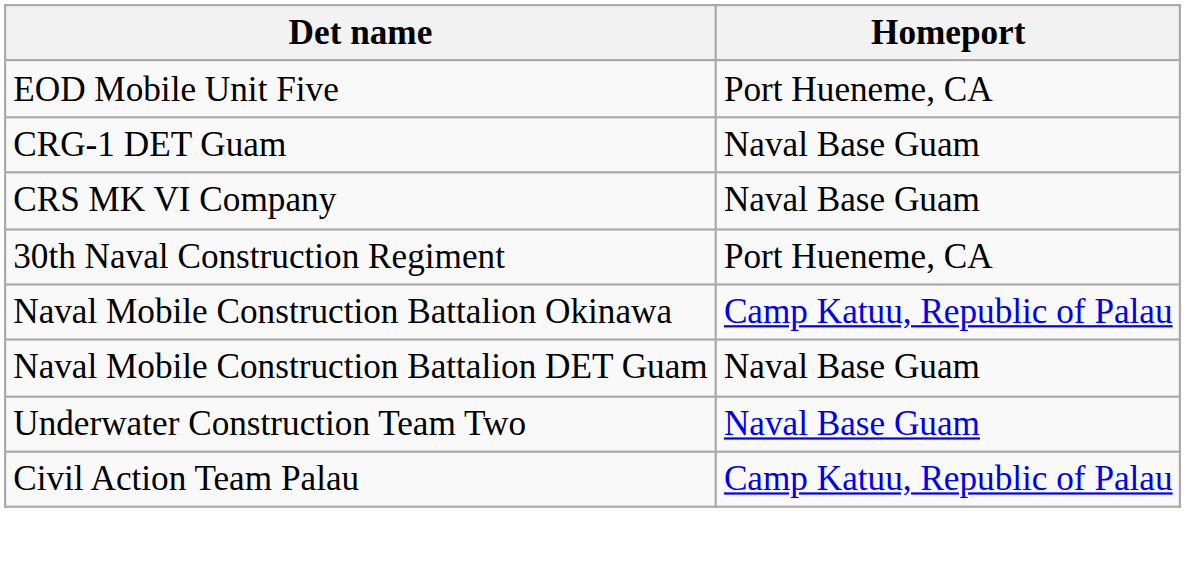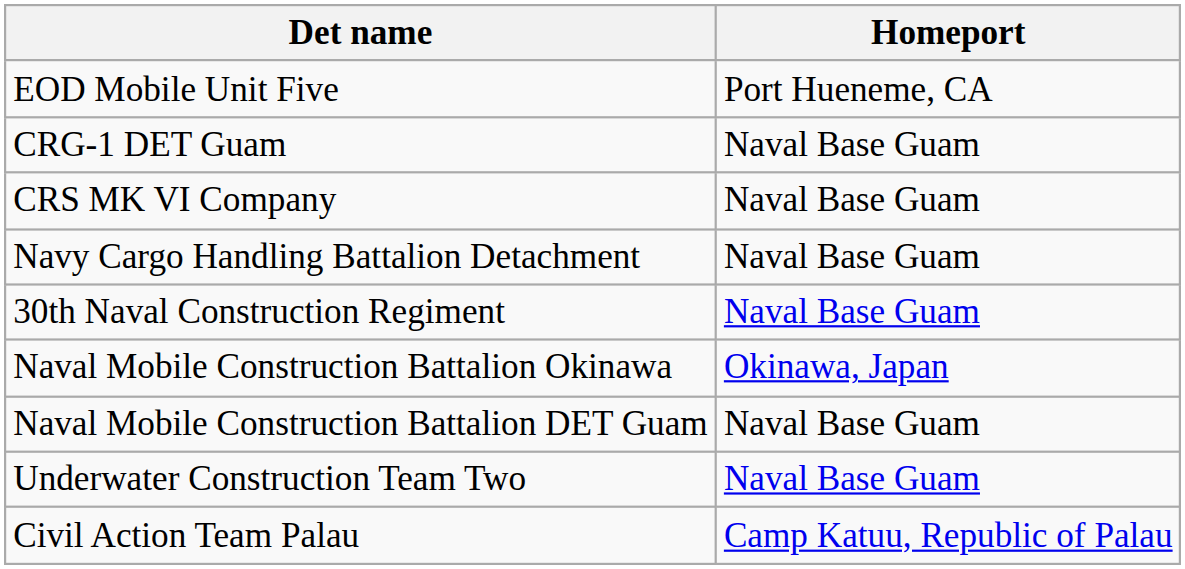 <table class="wikitable">
 <tr>
 <th>Det name</th>
 <th>Homeport</th>
 </tr>
 <tr>
 <td>EOD Mobile Unit Five</td>
 <td>Port Hueneme, CA</td>
 </tr>
 <tr>
 <td>CRG-1 DET Guam</td>
 <td>Naval Base Guam</td>
 </tr>
 <tr>
 <td>CRS MK VI Company</td>
 <td>Naval Base Guam</td>
 </tr>
 <tr>
+<td>Navy Cargo Handling Battalion Detachment</td>
+<td>Naval Base Guam</td>
+</tr>
+<tr>
 <td>30th Naval Construction Regiment</td>
-<td>Port Hueneme, CA</td>
+<td><a href='#'>Naval Base Guam</a></td>
 </tr>
 <tr>
 <td>Naval Mobile Construction Battalion Okinawa</td>
-<td><a href='#'>Camp Katuu, Republic of Palau</a></td>
+<td><a href='#'>Okinawa, Japan</a></td>
 </tr>
 <tr>
 <td>Naval Mobile Construction Battalion DET Guam</td>
 <td>Naval Base Guam</td>
 </tr>
 <tr>
 <td>Underwater Construction Team Two</td>
 <td><a href='#'>Naval Base Guam</a></td>
 </tr>
 <tr>
 <td>Civil Action Team Palau</td>
 <td><a href='#'>Camp Katuu, Republic of Palau</a></td>
 </tr>
 </table>
